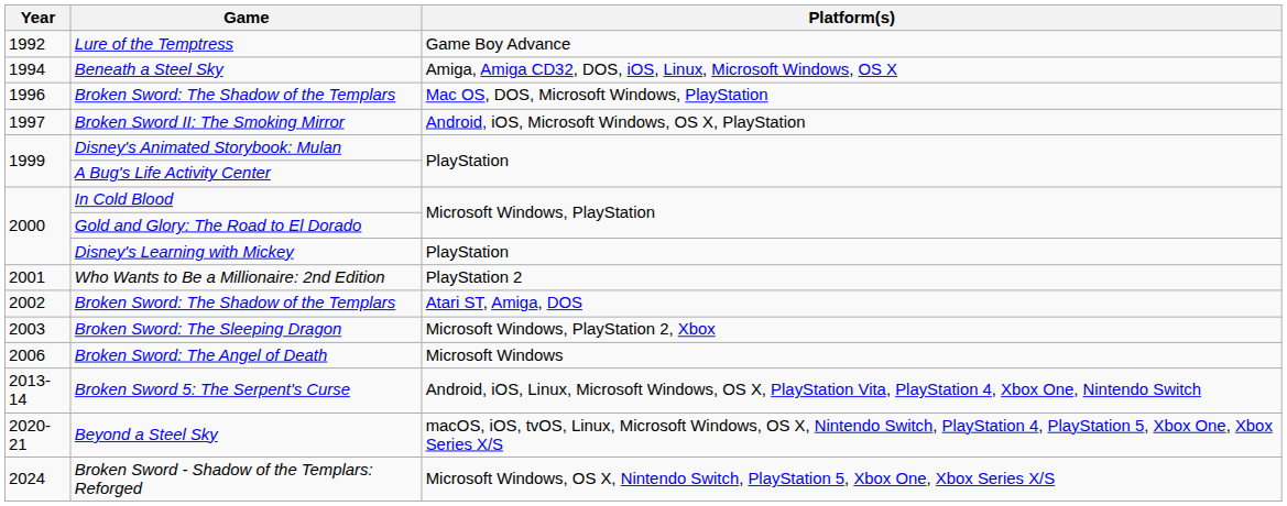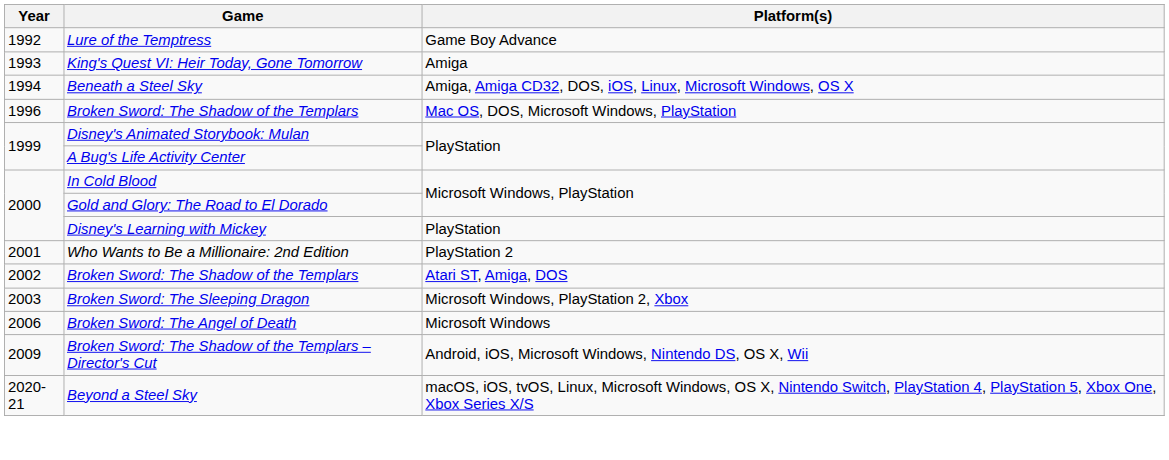 <table class="wikitable sortable">
 <tr>
 <th>Year</th>
 <th>Game</th>
 <th>Platform(s)</th>
 </tr>
 <tr>
 <td>1992</td>
 <td><em><a href='#'>Lure of the Temptress</a></em></td>
 <td>Game Boy Advance</td>
 </tr>
 <tr>
+<td>1993</td>
+<td><em><a href='#'>King's Quest VI: Heir Today, Gone Tomorrow</a></em></td>
+<td>Amiga</td>
+</tr>
+<tr>
 <td>1994</td>
 <td><em><a href='#'>Beneath a Steel Sky</a></em></td>
 <td>Amiga, <a href='#'>Amiga CD32</a>, DOS, <a href='#'>iOS</a>, <a href='#'>Linux</a>, <a href='#'>Microsoft Windows</a>, <a href='#'>OS X</a></td>
 </tr>
 <tr>
 <td>1996</td>
 <td><em><a href='#'>Broken Sword: The Shadow of the Templars</a></em></td>
 <td><a href='#'>Mac OS</a>, DOS, Microsoft Windows, <a href='#'>PlayStation</a></td>
-</tr>
-<tr>
-<td>1997</td>
-<td><em><a href='#'>Broken Sword II: The Smoking Mirror</a></em></td>
-<td><a href='#'>Android</a>, iOS, Microsoft Windows, OS X, PlayStation</td>
 </tr>
 <tr>
 <td rowspan="2">1999</td>
 <td><em><a href='#'>Disney's Animated Storybook: Mulan</a></em></td>
 <td rowspan="2">PlayStation</td>
 </tr>
 <tr>
 <td><em><a href='#'>A Bug's Life Activity Center</a></em></td>
 </tr>
 <tr>
 <td rowspan="3">2000</td>
 <td><em><a href='#'>In Cold Blood</a></em></td>
 <td rowspan="2">Microsoft Windows, PlayStation</td>
 </tr>
 <tr>
 <td><em><a href='#'>Gold and Glory: The Road to El Dorado</a></em></td>
 </tr>
 <tr>
 <td><em><a href='#'>Disney's Learning with Mickey</a></em></td>
 <td>PlayStation</td>
 </tr>
 <tr>
 <td>2001</td>
 <td><em>Who Wants to Be a Millionaire: 2nd Edition</em></td>
 <td>PlayStation 2</td>
 </tr>
 <tr>
 <td>2002</td>
 <td><em><a href='#'>Broken Sword: The Shadow of the Templars</a></em></td>
 <td><a href='#'>Atari ST</a>, <a href='#'>Amiga</a>, <a href='#'>DOS</a></td>
 </tr>
 <tr>
 <td>2003</td>
 <td><em><a href='#'>Broken Sword: The Sleeping Dragon</a></em></td>
 <td>Microsoft Windows, PlayStation 2, <a href='#'>Xbox</a></td>
 </tr>
 <tr>
 <td>2006</td>
 <td><em><a href='#'>Broken Sword: The Angel of Death</a></em></td>
 <td>Microsoft Windows</td>
 </tr>
 <tr>
-<td>2013-14</td>
-<td><em><a href='#'>Broken Sword 5: The Serpent's Curse</a></em></td>
-<td>Android, iOS, Linux, Microsoft Windows, OS X, <a href='#'>PlayStation Vita</a>, <a href='#'>PlayStation 4</a>, <a href='#'>Xbox One</a>, <a href='#'>Nintendo Switch</a></td>
+<td>2009</td>
+<td><em><a href='#'>Broken Sword: The Shadow of the Templars – Director's Cut</a></em></td>
+<td>Android, iOS, Microsoft Windows, <a href='#'>Nintendo DS</a>, OS X, <a href='#'>Wii</a></td>
 </tr>
 <tr>
 <td>2020-21</td>
 <td><em><a href='#'>Beyond a Steel Sky</a></em></td>
 <td>macOS, iOS, tvOS, Linux, Microsoft Windows, OS X, <a href='#'>Nintendo Switch</a>, <a href='#'>PlayStation 4</a>, <a href='#'>PlayStation 5</a>, <a href='#'>Xbox One</a>, <a href='#'>Xbox Series X/S</a></td>
 </tr>
-<tr>
-<td>2024</td>
-<td><em>Broken Sword - Shadow of the Templars: Reforged</em></td>
-<td>Microsoft Windows, OS X, <a href='#'>Nintendo Switch</a>, <a href='#'>PlayStation 5</a>, <a href='#'>Xbox One</a>, <a href='#'>Xbox Series X/S</a></td>
-</tr>
 </table>
